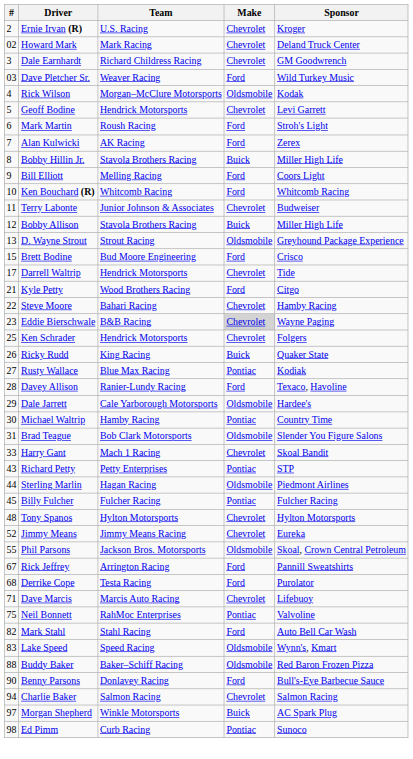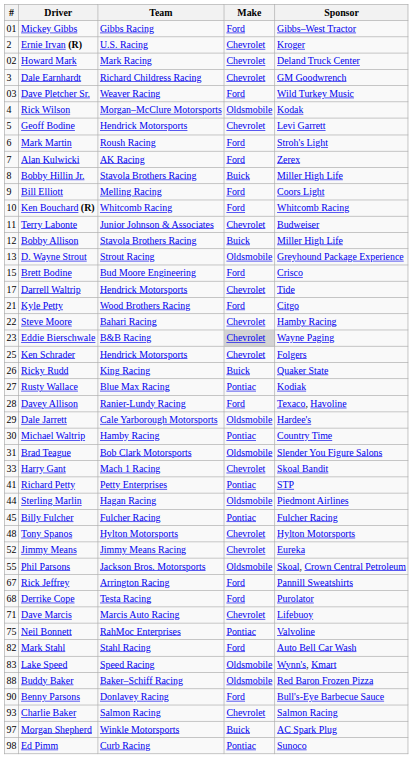 <table class="wikitable" style="font-size:95%">
 <tr>
 <th>#</th>
 <th>Driver</th>
 <th>Team</th>
 <th>Make</th>
 <th>Sponsor</th>
+</tr>
+<tr>
+<td>01</td>
+<td><a href='#'>Mickey Gibbs</a></td>
+<td><a href='#'>Gibbs Racing</a></td>
+<td><a href='#'>Ford</a></td>
+<td><a href='#'>Gibbs–West Tractor</a></td>
 </tr>
 <tr>
 <td>2</td>
 <td><a href='#'>Ernie Irvan</a> <strong>(R)</strong></td>
 <td><a href='#'>U.S. Racing</a></td>
 <td><a href='#'>Chevrolet</a></td>
 <td><a href='#'>Kroger</a></td>
 </tr>
 <tr>
 <td>02</td>
 <td><a href='#'>Howard Mark</a></td>
 <td><a href='#'>Mark Racing</a></td>
 <td><a href='#'>Chevrolet</a></td>
 <td><a href='#'>Deland Truck Center</a></td>
 </tr>
 <tr>
 <td>3</td>
 <td><a href='#'>Dale Earnhardt</a></td>
 <td><a href='#'>Richard Childress Racing</a></td>
 <td><a href='#'>Chevrolet</a></td>
 <td><a href='#'>GM Goodwrench</a></td>
 </tr>
 <tr>
 <td>03</td>
 <td><a href='#'>Dave Pletcher Sr.</a></td>
 <td><a href='#'>Weaver Racing</a></td>
 <td><a href='#'>Ford</a></td>
 <td><a href='#'>Wild Turkey Music</a></td>
 </tr>
 <tr>
 <td>4</td>
 <td><a href='#'>Rick Wilson</a></td>
 <td><a href='#'>Morgan–McClure Motorsports</a></td>
 <td><a href='#'>Oldsmobile</a></td>
 <td><a href='#'>Kodak</a></td>
 </tr>
 <tr>
 <td>5</td>
 <td><a href='#'>Geoff Bodine</a></td>
 <td><a href='#'>Hendrick Motorsports</a></td>
 <td><a href='#'>Chevrolet</a></td>
 <td><a href='#'>Levi Garrett</a></td>
 </tr>
 <tr>
 <td>6</td>
 <td><a href='#'>Mark Martin</a></td>
 <td><a href='#'>Roush Racing</a></td>
 <td><a href='#'>Ford</a></td>
 <td><a href='#'>Stroh's Light</a></td>
 </tr>
 <tr>
 <td>7</td>
 <td><a href='#'>Alan Kulwicki</a></td>
 <td><a href='#'>AK Racing</a></td>
 <td><a href='#'>Ford</a></td>
 <td><a href='#'>Zerex</a></td>
 </tr>
 <tr>
 <td>8</td>
 <td><a href='#'>Bobby Hillin Jr.</a></td>
 <td><a href='#'>Stavola Brothers Racing</a></td>
 <td><a href='#'>Buick</a></td>
 <td><a href='#'>Miller High Life</a></td>
 </tr>
 <tr>
 <td>9</td>
 <td><a href='#'>Bill Elliott</a></td>
 <td><a href='#'>Melling Racing</a></td>
 <td><a href='#'>Ford</a></td>
 <td><a href='#'>Coors Light</a></td>
 </tr>
 <tr>
 <td>10</td>
 <td><a href='#'>Ken Bouchard</a> <strong>(R)</strong></td>
 <td><a href='#'>Whitcomb Racing</a></td>
 <td><a href='#'>Ford</a></td>
 <td><a href='#'>Whitcomb Racing</a></td>
 </tr>
 <tr>
 <td>11</td>
 <td><a href='#'>Terry Labonte</a></td>
 <td><a href='#'>Junior Johnson & Associates</a></td>
 <td><a href='#'>Chevrolet</a></td>
 <td><a href='#'>Budweiser</a></td>
 </tr>
 <tr>
 <td>12</td>
 <td><a href='#'>Bobby Allison</a></td>
 <td><a href='#'>Stavola Brothers Racing</a></td>
 <td><a href='#'>Buick</a></td>
 <td><a href='#'>Miller High Life</a></td>
 </tr>
 <tr>
 <td>13</td>
 <td><a href='#'>D. Wayne Strout</a></td>
 <td><a href='#'>Strout Racing</a></td>
 <td><a href='#'>Oldsmobile</a></td>
 <td><a href='#'>Greyhound Package Experience</a></td>
 </tr>
 <tr>
 <td>15</td>
 <td><a href='#'>Brett Bodine</a></td>
 <td><a href='#'>Bud Moore Engineering</a></td>
 <td><a href='#'>Ford</a></td>
 <td><a href='#'>Crisco</a></td>
 </tr>
 <tr>
 <td>17</td>
 <td><a href='#'>Darrell Waltrip</a></td>
 <td><a href='#'>Hendrick Motorsports</a></td>
 <td><a href='#'>Chevrolet</a></td>
 <td><a href='#'>Tide</a></td>
 </tr>
 <tr>
 <td>21</td>
 <td><a href='#'>Kyle Petty</a></td>
 <td><a href='#'>Wood Brothers Racing</a></td>
 <td><a href='#'>Ford</a></td>
 <td><a href='#'>Citgo</a></td>
 </tr>
 <tr>
 <td>22</td>
 <td><a href='#'>Steve Moore</a></td>
 <td><a href='#'>Bahari Racing</a></td>
 <td><a href='#'>Chevrolet</a></td>
 <td><a href='#'>Hamby Racing</a></td>
 </tr>
 <tr>
 <td>23</td>
 <td><a href='#'>Eddie Bierschwale</a></td>
 <td><a href='#'>B&B Racing</a></td>
 <td style="background: lightgrey;"><a href='#'>Chevrolet</a></td>
 <td><a href='#'>Wayne Paging</a></td>
 </tr>
 <tr>
 <td>25</td>
 <td><a href='#'>Ken Schrader</a></td>
 <td><a href='#'>Hendrick Motorsports</a></td>
 <td><a href='#'>Chevrolet</a></td>
 <td><a href='#'>Folgers</a></td>
 </tr>
 <tr>
 <td>26</td>
 <td><a href='#'>Ricky Rudd</a></td>
 <td><a href='#'>King Racing</a></td>
 <td><a href='#'>Buick</a></td>
 <td><a href='#'>Quaker State</a></td>
 </tr>
 <tr>
 <td>27</td>
 <td><a href='#'>Rusty Wallace</a></td>
 <td><a href='#'>Blue Max Racing</a></td>
 <td><a href='#'>Pontiac</a></td>
 <td><a href='#'>Kodiak</a></td>
 </tr>
 <tr>
 <td>28</td>
 <td><a href='#'>Davey Allison</a></td>
 <td><a href='#'>Ranier-Lundy Racing</a></td>
 <td><a href='#'>Ford</a></td>
 <td><a href='#'>Texaco</a>, <a href='#'>Havoline</a></td>
 </tr>
 <tr>
 <td>29</td>
 <td><a href='#'>Dale Jarrett</a></td>
 <td><a href='#'>Cale Yarborough Motorsports</a></td>
 <td><a href='#'>Oldsmobile</a></td>
 <td><a href='#'>Hardee's</a></td>
 </tr>
 <tr>
 <td>30</td>
 <td><a href='#'>Michael Waltrip</a></td>
 <td><a href='#'>Hamby Racing</a></td>
 <td><a href='#'>Pontiac</a></td>
 <td><a href='#'>Country Time</a></td>
 </tr>
 <tr>
 <td>31</td>
 <td><a href='#'>Brad Teague</a></td>
 <td><a href='#'>Bob Clark Motorsports</a></td>
 <td><a href='#'>Oldsmobile</a></td>
 <td><a href='#'>Slender You Figure Salons</a></td>
 </tr>
 <tr>
 <td>33</td>
 <td><a href='#'>Harry Gant</a></td>
 <td><a href='#'>Mach 1 Racing</a></td>
 <td><a href='#'>Chevrolet</a></td>
 <td><a href='#'>Skoal Bandit</a></td>
 </tr>
 <tr>
-<td>43</td>
+<td>41</td>
 <td><a href='#'>Richard Petty</a></td>
 <td><a href='#'>Petty Enterprises</a></td>
 <td><a href='#'>Pontiac</a></td>
 <td><a href='#'>STP</a></td>
 </tr>
 <tr>
 <td>44</td>
 <td><a href='#'>Sterling Marlin</a></td>
 <td><a href='#'>Hagan Racing</a></td>
 <td><a href='#'>Oldsmobile</a></td>
 <td><a href='#'>Piedmont Airlines</a></td>
 </tr>
 <tr>
 <td>45</td>
 <td><a href='#'>Billy Fulcher</a></td>
 <td><a href='#'>Fulcher Racing</a></td>
 <td><a href='#'>Pontiac</a></td>
 <td><a href='#'>Fulcher Racing</a></td>
 </tr>
 <tr>
 <td>48</td>
 <td><a href='#'>Tony Spanos</a></td>
 <td><a href='#'>Hylton Motorsports</a></td>
 <td><a href='#'>Chevrolet</a></td>
 <td><a href='#'>Hylton Motorsports</a></td>
 </tr>
 <tr>
 <td>52</td>
 <td><a href='#'>Jimmy Means</a></td>
 <td><a href='#'>Jimmy Means Racing</a></td>
 <td><a href='#'>Chevrolet</a></td>
 <td><a href='#'>Eureka</a></td>
 </tr>
 <tr>
 <td>55</td>
 <td><a href='#'>Phil Parsons</a></td>
 <td><a href='#'>Jackson Bros. Motorsports</a></td>
 <td><a href='#'>Oldsmobile</a></td>
 <td><a href='#'>Skoal</a>, <a href='#'>Crown Central Petroleum</a></td>
 </tr>
 <tr>
 <td>67</td>
 <td><a href='#'>Rick Jeffrey</a></td>
 <td><a href='#'>Arrington Racing</a></td>
 <td><a href='#'>Ford</a></td>
 <td><a href='#'>Pannill Sweatshirts</a></td>
 </tr>
 <tr>
 <td>68</td>
 <td><a href='#'>Derrike Cope</a></td>
 <td><a href='#'>Testa Racing</a></td>
 <td><a href='#'>Ford</a></td>
 <td><a href='#'>Purolator</a></td>
 </tr>
 <tr>
 <td>71</td>
 <td><a href='#'>Dave Marcis</a></td>
 <td><a href='#'>Marcis Auto Racing</a></td>
 <td><a href='#'>Chevrolet</a></td>
 <td><a href='#'>Lifebuoy</a></td>
 </tr>
 <tr>
 <td>75</td>
 <td><a href='#'>Neil Bonnett</a></td>
 <td><a href='#'>RahMoc Enterprises</a></td>
 <td><a href='#'>Pontiac</a></td>
 <td><a href='#'>Valvoline</a></td>
 </tr>
 <tr>
 <td>82</td>
 <td><a href='#'>Mark Stahl</a></td>
 <td><a href='#'>Stahl Racing</a></td>
 <td><a href='#'>Ford</a></td>
 <td><a href='#'>Auto Bell Car Wash</a></td>
 </tr>
 <tr>
 <td>83</td>
 <td><a href='#'>Lake Speed</a></td>
 <td><a href='#'>Speed Racing</a></td>
 <td><a href='#'>Oldsmobile</a></td>
 <td><a href='#'>Wynn's</a>, <a href='#'>Kmart</a></td>
 </tr>
 <tr>
 <td>88</td>
 <td><a href='#'>Buddy Baker</a></td>
 <td><a href='#'>Baker–Schiff Racing</a></td>
 <td><a href='#'>Oldsmobile</a></td>
 <td><a href='#'>Red Baron Frozen Pizza</a></td>
 </tr>
 <tr>
 <td>90</td>
 <td><a href='#'>Benny Parsons</a></td>
 <td><a href='#'>Donlavey Racing</a></td>
 <td><a href='#'>Ford</a></td>
 <td><a href='#'>Bull's-Eye Barbecue Sauce</a></td>
 </tr>
 <tr>
-<td>94</td>
+<td>93</td>
 <td><a href='#'>Charlie Baker</a></td>
 <td><a href='#'>Salmon Racing</a></td>
 <td><a href='#'>Chevrolet</a></td>
 <td><a href='#'>Salmon Racing</a></td>
 </tr>
 <tr>
 <td>97</td>
 <td><a href='#'>Morgan Shepherd</a></td>
 <td><a href='#'>Winkle Motorsports</a></td>
 <td><a href='#'>Buick</a></td>
 <td><a href='#'>AC Spark Plug</a></td>
 </tr>
 <tr>
 <td>98</td>
 <td><a href='#'>Ed Pimm</a></td>
 <td><a href='#'>Curb Racing</a></td>
 <td><a href='#'>Pontiac</a></td>
 <td><a href='#'>Sunoco</a></td>
 </tr>
 </table>
